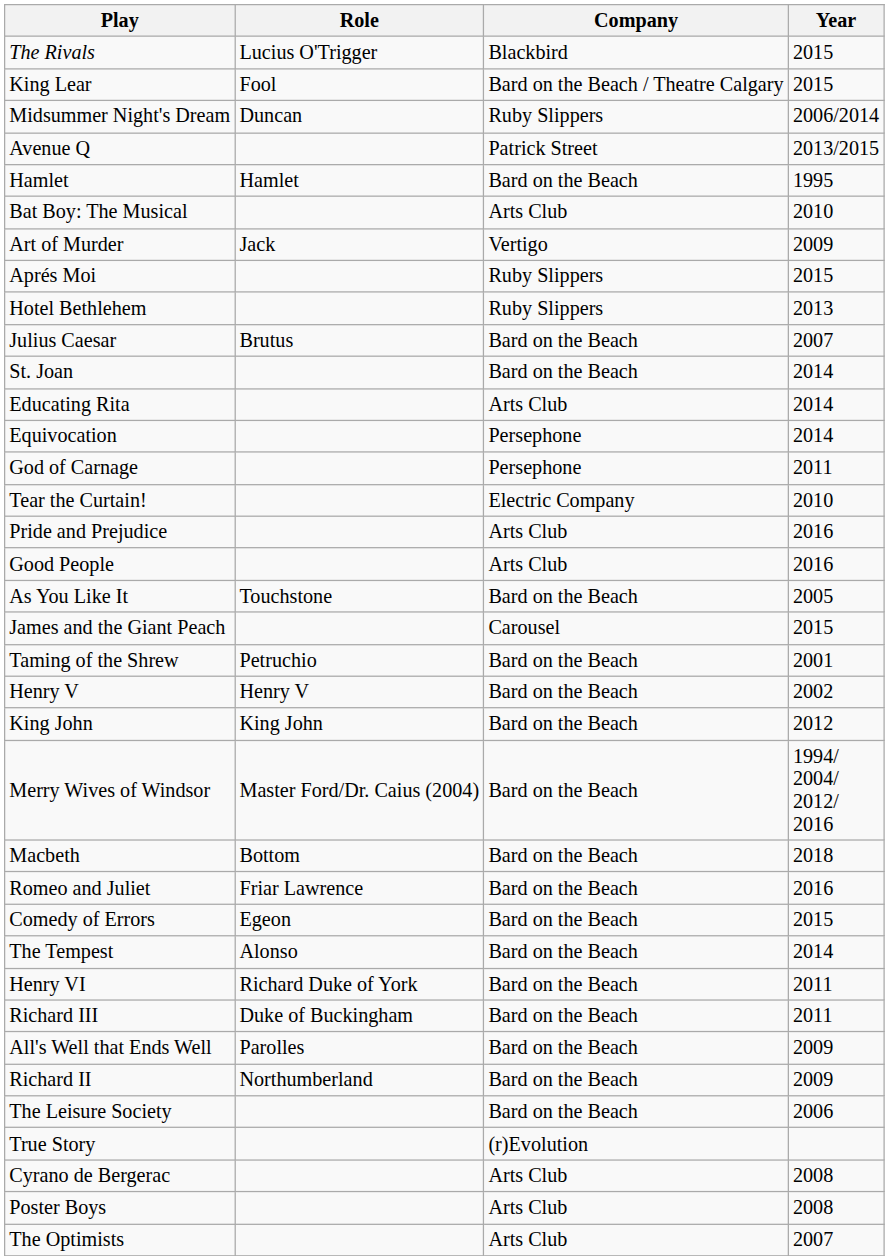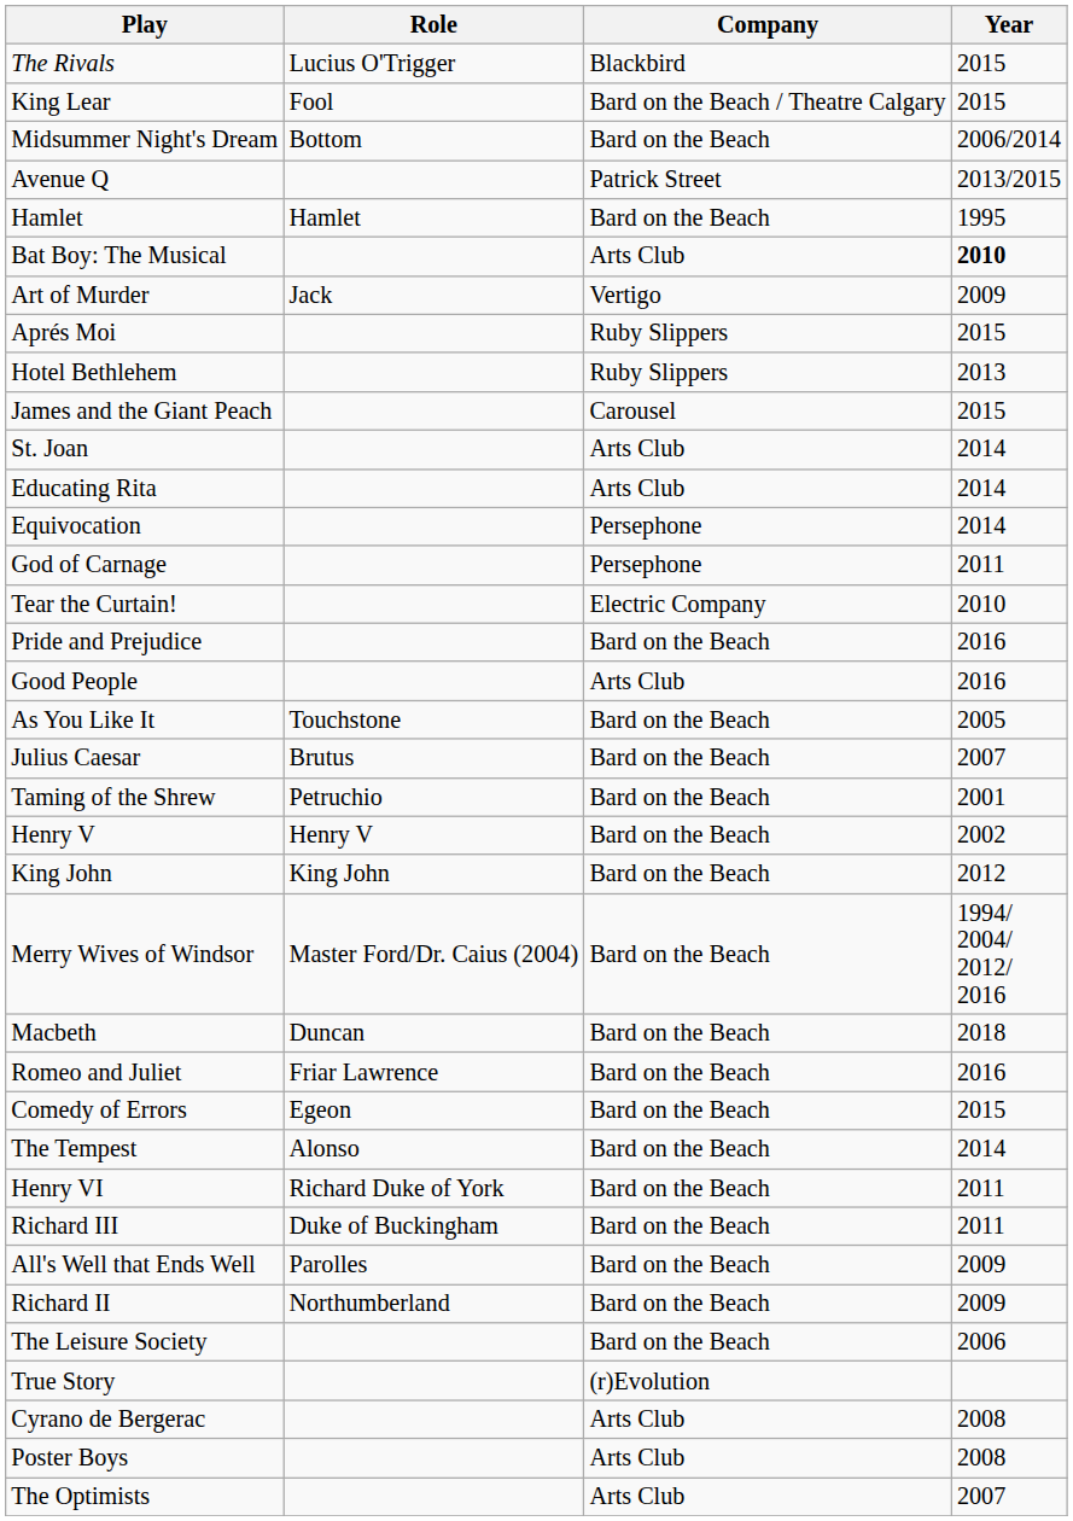 <table class="wikitable sortable mw-collapsible mw-collapsed">
 <tr>
 <th>Play</th>
 <th>Role</th>
 <th>Company</th>
 <th>Year</th>
 </tr>
 <tr>
 <td data-sort-value="Rivals, The"><em>The Rivals</em></td>
 <td>Lucius O'Trigger</td>
 <td>Blackbird</td>
 <td>2015</td>
 </tr>
 <tr>
 <td>King Lear</td>
 <td>Fool</td>
 <td>Bard on the Beach / Theatre Calgary</td>
 <td>2015</td>
 </tr>
 <tr>
 <td>Midsummer Night's Dream</td>
-<td>Duncan</td>
-<td>Ruby Slippers</td>
+<td>Bottom</td>
+<td>Bard on the Beach</td>
 <td>2006/2014</td>
 </tr>
 <tr>
 <td>Avenue Q</td>
 <td></td>
 <td>Patrick Street</td>
 <td>2013/2015</td>
 </tr>
 <tr>
 <td>Hamlet</td>
 <td>Hamlet</td>
 <td>Bard on the Beach</td>
 <td>1995</td>
 </tr>
 <tr>
 <td>Bat Boy: The Musical</td>
 <td></td>
 <td>Arts Club</td>
-<td>2010</td>
+<td><strong>2010</strong></td>
 </tr>
 <tr>
 <td>Art of Murder</td>
 <td>Jack</td>
 <td>Vertigo</td>
 <td>2009</td>
 </tr>
 <tr>
 <td>Aprés Moi</td>
 <td></td>
 <td>Ruby Slippers</td>
 <td>2015</td>
 </tr>
 <tr>
 <td>Hotel Bethlehem</td>
 <td></td>
 <td>Ruby Slippers</td>
 <td>2013</td>
 </tr>
 <tr>
-<td>Julius Caesar</td>
-<td>Brutus</td>
-<td>Bard on the Beach</td>
-<td>2007</td>
+<td>James and the Giant Peach</td>
+<td></td>
+<td>Carousel</td>
+<td>2015</td>
 </tr>
 <tr>
 <td>St. Joan</td>
 <td></td>
-<td>Bard on the Beach</td>
+<td>Arts Club</td>
 <td>2014</td>
 </tr>
 <tr>
 <td>Educating Rita</td>
 <td></td>
 <td>Arts Club</td>
 <td>2014</td>
 </tr>
 <tr>
 <td>Equivocation</td>
 <td></td>
 <td>Persephone</td>
 <td>2014</td>
 </tr>
 <tr>
 <td>God of Carnage</td>
 <td></td>
 <td>Persephone</td>
 <td>2011</td>
 </tr>
 <tr>
 <td>Tear the Curtain!</td>
 <td></td>
 <td>Electric Company</td>
 <td>2010</td>
 </tr>
 <tr>
 <td>Pride and Prejudice</td>
 <td></td>
-<td>Arts Club</td>
+<td>Bard on the Beach</td>
 <td>2016</td>
 </tr>
 <tr>
 <td>Good People</td>
 <td></td>
 <td>Arts Club</td>
 <td>2016</td>
 </tr>
 <tr>
 <td>As You Like It</td>
 <td>Touchstone</td>
 <td>Bard on the Beach</td>
 <td>2005</td>
 </tr>
 <tr>
-<td>James and the Giant Peach</td>
-<td></td>
-<td>Carousel</td>
-<td>2015</td>
+<td>Julius Caesar</td>
+<td>Brutus</td>
+<td>Bard on the Beach</td>
+<td>2007</td>
 </tr>
 <tr>
 <td>Taming of the Shrew</td>
 <td>Petruchio</td>
 <td>Bard on the Beach</td>
 <td>2001</td>
 </tr>
 <tr>
 <td>Henry V</td>
 <td>Henry V</td>
 <td>Bard on the Beach</td>
 <td>2002</td>
 </tr>
 <tr>
 <td>King John</td>
 <td>King John</td>
 <td>Bard on the Beach</td>
 <td>2012</td>
 </tr>
 <tr>
 <td>Merry Wives of Windsor</td>
 <td>Master Ford/Dr. Caius (2004)</td>
 <td>Bard on the Beach</td>
 <td>1994/<br>2004/<br>2012/<br>2016</td>
 </tr>
 <tr>
 <td>Macbeth</td>
-<td>Bottom</td>
+<td>Duncan</td>
 <td>Bard on the Beach</td>
 <td>2018</td>
 </tr>
 <tr>
 <td>Romeo and Juliet</td>
 <td>Friar Lawrence</td>
 <td>Bard on the Beach</td>
 <td>2016</td>
 </tr>
 <tr>
 <td>Comedy of Errors</td>
 <td>Egeon</td>
 <td>Bard on the Beach</td>
 <td>2015</td>
 </tr>
 <tr>
 <td data-sort-value="Tempest, The">The Tempest</td>
 <td>Alonso</td>
 <td>Bard on the Beach</td>
 <td>2014</td>
 </tr>
 <tr>
 <td>Henry VI</td>
 <td>Richard Duke of York</td>
 <td>Bard on the Beach</td>
 <td>2011</td>
 </tr>
 <tr>
 <td>Richard III</td>
 <td>Duke of Buckingham</td>
 <td>Bard on the Beach</td>
 <td>2011</td>
 </tr>
 <tr>
 <td>All's Well that Ends Well</td>
 <td>Parolles</td>
 <td>Bard on the Beach</td>
 <td>2009</td>
 </tr>
 <tr>
 <td>Richard II</td>
 <td>Northumberland</td>
 <td>Bard on the Beach</td>
 <td>2009</td>
 </tr>
 <tr>
 <td data-sort-value="Leisure Society, The">The Leisure Society</td>
 <td></td>
 <td>Bard on the Beach</td>
 <td>2006</td>
 </tr>
 <tr>
 <td>True Story</td>
 <td></td>
 <td>(r)Evolution</td>
 <td></td>
 </tr>
 <tr>
 <td>Cyrano de Bergerac</td>
 <td></td>
 <td>Arts Club</td>
 <td>2008</td>
 </tr>
 <tr>
 <td>Poster Boys</td>
 <td></td>
 <td>Arts Club</td>
 <td>2008</td>
 </tr>
 <tr>
 <td data-sort-value="Optimists, The">The Optimists</td>
 <td></td>
 <td>Arts Club</td>
 <td>2007</td>
 </tr>
 </table>
